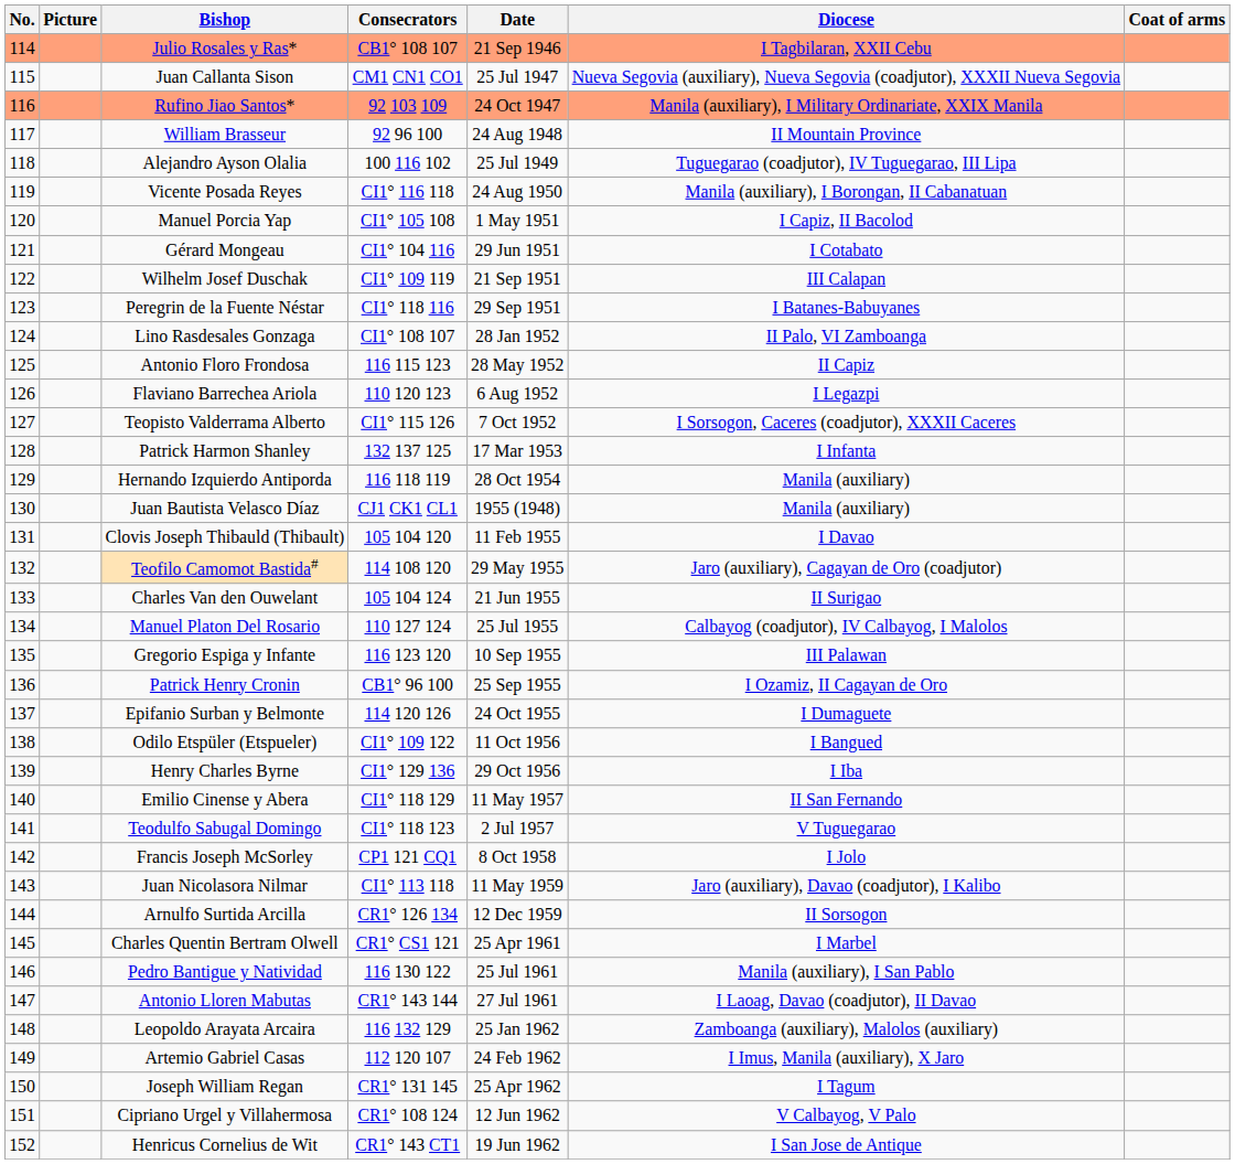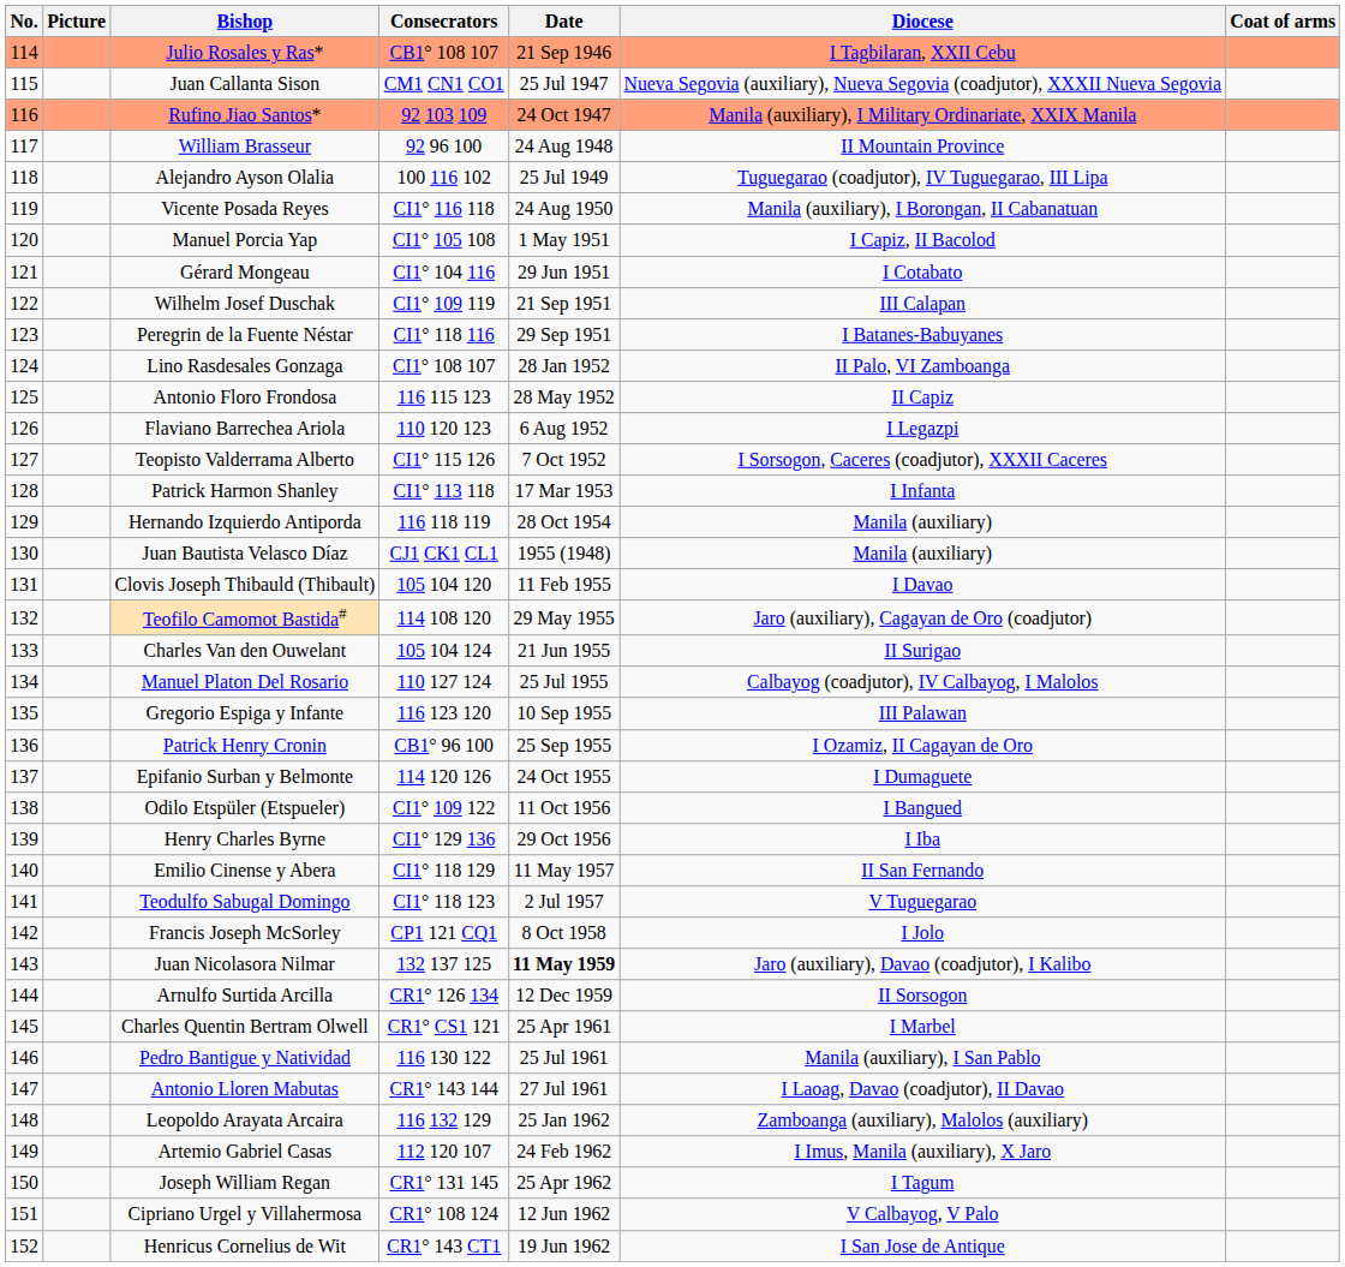 <table class="wikitable" style="font-size:95%; text-align:center;">
 <tr>
 <th>No.</th>
 <th>Picture</th>
 <th><a href='#'>Bishop</a></th>
 <th>Consecrators</th>
 <th>Date</th>
 <th><a href='#'>Diocese</a></th>
 <th>Coat of arms</th>
 </tr>
 <tr bgcolor="#FFA07A">
 <td>114</td>
 <td></td>
 <td><a href='#'>Julio Rosales y Ras</a>*</td>
 <td><a href='#'>CB1</a>° 108 107</td>
 <td>21 Sep 1946</td>
 <td><a href='#'>I Tagbilaran</a>, <a href='#'>XXII Cebu</a></td>
 <td></td>
 </tr>
 <tr>
 <td>115</td>
 <td></td>
 <td>Juan Callanta Sison</td>
 <td><a href='#'>CM1</a> <a href='#'>CN1</a> <a href='#'>CO1</a></td>
 <td>25 Jul 1947</td>
 <td><a href='#'>Nueva Segovia</a> (auxiliary), <a href='#'>Nueva Segovia</a> (coadjutor), <a href='#'>XXXII Nueva Segovia</a></td>
 <td></td>
 </tr>
 <tr bgcolor="#FFA07A">
 <td>116</td>
 <td></td>
 <td><a href='#'>Rufino Jiao Santos</a>*</td>
 <td><a href='#'>92</a> <a href='#'>103</a> <a href='#'>109</a></td>
 <td>24 Oct 1947</td>
 <td><a href='#'>Manila</a> (auxiliary), <a href='#'>I Military Ordinariate</a>, <a href='#'>XXIX Manila</a></td>
 <td></td>
 </tr>
 <tr>
 <td>117</td>
 <td></td>
 <td><a href='#'>William Brasseur</a></td>
 <td><a href='#'>92</a> 96 100</td>
 <td>24 Aug 1948</td>
 <td><a href='#'>II Mountain Province</a></td>
 <td></td>
 </tr>
 <tr>
 <td>118</td>
 <td></td>
 <td>Alejandro Ayson Olalia</td>
 <td>100 <a href='#'>116</a> 102</td>
 <td>25 Jul 1949</td>
 <td><a href='#'>Tuguegarao</a> (coadjutor), <a href='#'>IV Tuguegarao</a>, <a href='#'>III Lipa</a></td>
 <td></td>
 </tr>
 <tr>
 <td>119</td>
 <td></td>
 <td>Vicente Posada Reyes</td>
 <td><a href='#'>CI1</a>° <a href='#'>116</a> 118</td>
 <td>24 Aug 1950</td>
 <td><a href='#'>Manila</a> (auxiliary), <a href='#'>I Borongan</a>, <a href='#'>II Cabanatuan</a></td>
 <td></td>
 </tr>
 <tr>
 <td>120</td>
 <td></td>
 <td>Manuel Porcia Yap</td>
 <td><a href='#'>CI1</a>° <a href='#'>105</a> 108</td>
 <td>1 May 1951</td>
 <td><a href='#'>I Capiz</a>, <a href='#'>II Bacolod</a></td>
 <td></td>
 </tr>
 <tr>
 <td>121</td>
 <td></td>
 <td>Gérard Mongeau</td>
 <td><a href='#'>CI1</a>° 104 <a href='#'>116</a></td>
 <td>29 Jun 1951</td>
 <td><a href='#'>I Cotabato</a></td>
 <td></td>
 </tr>
 <tr>
 <td>122</td>
 <td></td>
 <td>Wilhelm Josef Duschak</td>
 <td><a href='#'>CI1</a>° <a href='#'>109</a> 119</td>
 <td>21 Sep 1951</td>
 <td><a href='#'>III Calapan</a></td>
 <td></td>
 </tr>
 <tr>
 <td>123</td>
 <td></td>
 <td>Peregrin de la Fuente Néstar</td>
 <td><a href='#'>CI1</a>° 118 <a href='#'>116</a></td>
 <td>29 Sep 1951</td>
 <td><a href='#'>I Batanes-Babuyanes</a></td>
 <td></td>
 </tr>
 <tr>
 <td>124</td>
 <td></td>
 <td>Lino Rasdesales Gonzaga</td>
 <td><a href='#'>CI1</a>° 108 107</td>
 <td>28 Jan 1952</td>
 <td><a href='#'>II Palo</a>, <a href='#'>VI Zamboanga</a></td>
 <td></td>
 </tr>
 <tr>
 <td>125</td>
 <td></td>
 <td>Antonio Floro Frondosa</td>
 <td><a href='#'>116</a> 115 123</td>
 <td>28 May 1952</td>
 <td><a href='#'>II Capiz</a></td>
 <td></td>
 </tr>
 <tr>
 <td>126</td>
 <td></td>
 <td>Flaviano Barrechea Ariola</td>
 <td><a href='#'>110</a> 120 123</td>
 <td>6 Aug 1952</td>
 <td><a href='#'>I Legazpi</a></td>
 <td></td>
 </tr>
 <tr>
 <td>127</td>
 <td></td>
 <td>Teopisto Valderrama Alberto</td>
 <td><a href='#'>CI1</a>° 115 126</td>
 <td>7 Oct 1952</td>
 <td><a href='#'>I Sorsogon</a>, <a href='#'>Caceres</a> (coadjutor), <a href='#'>XXXII Caceres</a></td>
 <td></td>
 </tr>
 <tr>
 <td>128</td>
 <td></td>
 <td>Patrick Harmon Shanley</td>
-<td><a href='#'>132</a> 137 125</td>
+<td><a href='#'>CI1</a>° <a href='#'>113</a> 118</td>
 <td>17 Mar 1953</td>
 <td><a href='#'>I Infanta</a></td>
 <td></td>
 </tr>
 <tr>
 <td>129</td>
 <td></td>
 <td>Hernando Izquierdo Antiporda</td>
 <td><a href='#'>116</a> 118 119</td>
 <td>28 Oct 1954</td>
 <td><a href='#'>Manila</a> (auxiliary)</td>
 <td></td>
 </tr>
 <tr>
 <td>130</td>
 <td></td>
 <td>Juan Bautista Velasco Díaz</td>
 <td><a href='#'>CJ1</a> <a href='#'>CK1</a> <a href='#'>CL1</a></td>
 <td>1955 (1948)</td>
 <td><a href='#'>Manila</a> (auxiliary)</td>
 <td></td>
 </tr>
 <tr>
 <td>131</td>
 <td></td>
 <td>Clovis Joseph Thibauld (Thibault)</td>
 <td><a href='#'>105</a> 104 120</td>
 <td>11 Feb 1955</td>
 <td><a href='#'>I Davao</a></td>
 <td></td>
 </tr>
 <tr>
 <td>132</td>
 <td></td>
 <td bgcolor="#FFE4B5"><a href='#'>Teofilo Camomot Bastida</a><sup>#</sup></td>
 <td><a href='#'>114</a> 108 120</td>
 <td>29 May 1955</td>
 <td><a href='#'>Jaro</a> (auxiliary), <a href='#'>Cagayan de Oro</a> (coadjutor)</td>
 <td></td>
 </tr>
 <tr>
 <td>133</td>
 <td></td>
 <td>Charles Van den Ouwelant</td>
 <td><a href='#'>105</a> 104 124</td>
 <td>21 Jun 1955</td>
 <td><a href='#'>II Surigao</a></td>
 <td></td>
 </tr>
 <tr>
 <td>134</td>
 <td></td>
 <td><a href='#'>Manuel Platon Del Rosario</a></td>
 <td><a href='#'>110</a> 127 124</td>
 <td>25 Jul 1955</td>
 <td><a href='#'>Calbayog</a> (coadjutor), <a href='#'>IV Calbayog</a>, <a href='#'>I Malolos</a></td>
 <td></td>
 </tr>
 <tr>
 <td>135</td>
 <td></td>
 <td>Gregorio Espiga y Infante</td>
 <td><a href='#'>116</a> 123 120</td>
 <td>10 Sep 1955</td>
 <td><a href='#'>III Palawan</a></td>
 <td></td>
 </tr>
 <tr>
 <td>136</td>
 <td></td>
 <td><a href='#'>Patrick Henry Cronin</a></td>
 <td><a href='#'>CB1</a>° 96 100</td>
 <td>25 Sep 1955</td>
 <td><a href='#'>I Ozamiz</a>, <a href='#'>II Cagayan de Oro</a></td>
 <td></td>
 </tr>
 <tr>
 <td>137</td>
 <td></td>
 <td>Epifanio Surban y Belmonte</td>
 <td><a href='#'>114</a> 120 126</td>
 <td>24 Oct 1955</td>
 <td><a href='#'>I Dumaguete</a></td>
 <td></td>
 </tr>
 <tr>
 <td>138</td>
 <td></td>
 <td>Odilo Etspüler (Etspueler)</td>
 <td><a href='#'>CI1</a>° <a href='#'>109</a> 122</td>
 <td>11 Oct 1956</td>
 <td><a href='#'>I Bangued</a></td>
 <td></td>
 </tr>
 <tr>
 <td>139</td>
 <td></td>
 <td>Henry Charles Byrne</td>
 <td><a href='#'>CI1</a>° 129 <a href='#'>136</a></td>
 <td>29 Oct 1956</td>
 <td><a href='#'>I Iba</a></td>
 <td></td>
 </tr>
 <tr>
 <td>140</td>
 <td></td>
 <td>Emilio Cinense y Abera</td>
 <td><a href='#'>CI1</a>° 118 129</td>
 <td>11 May 1957</td>
 <td><a href='#'>II San Fernando</a></td>
 <td></td>
 </tr>
 <tr>
 <td>141</td>
 <td></td>
 <td><a href='#'>Teodulfo Sabugal Domingo</a></td>
 <td><a href='#'>CI1</a>° 118 123</td>
 <td>2 Jul 1957</td>
 <td><a href='#'>V Tuguegarao</a></td>
 <td></td>
 </tr>
 <tr>
 <td>142</td>
 <td></td>
 <td>Francis Joseph McSorley</td>
 <td><a href='#'>CP1</a> 121 <a href='#'>CQ1</a></td>
 <td>8 Oct 1958</td>
 <td><a href='#'>I Jolo</a></td>
 <td></td>
 </tr>
 <tr>
 <td>143</td>
 <td></td>
 <td>Juan Nicolasora Nilmar</td>
-<td><a href='#'>CI1</a>° <a href='#'>113</a> 118</td>
-<td>11 May 1959</td>
+<td><a href='#'>132</a> 137 125</td>
+<td><strong>11 May 1959</strong></td>
 <td><a href='#'>Jaro</a> (auxiliary), <a href='#'>Davao</a> (coadjutor), <a href='#'>I Kalibo</a></td>
 <td></td>
 </tr>
 <tr>
 <td>144</td>
 <td></td>
 <td>Arnulfo Surtida Arcilla</td>
 <td><a href='#'>CR1</a>° 126 <a href='#'>134</a></td>
 <td>12 Dec 1959</td>
 <td><a href='#'>II Sorsogon</a></td>
 <td></td>
 </tr>
 <tr>
 <td>145</td>
 <td></td>
 <td>Charles Quentin Bertram Olwell</td>
 <td><a href='#'>CR1</a>° <a href='#'>CS1</a> 121</td>
 <td>25 Apr 1961</td>
 <td><a href='#'>I Marbel</a></td>
 <td></td>
 </tr>
 <tr>
 <td>146</td>
 <td></td>
 <td><a href='#'>Pedro Bantigue y Natividad</a></td>
 <td><a href='#'>116</a> 130 122</td>
 <td>25 Jul 1961</td>
 <td><a href='#'>Manila</a> (auxiliary), <a href='#'>I San Pablo</a></td>
 <td></td>
 </tr>
 <tr>
 <td>147</td>
 <td></td>
 <td><a href='#'>Antonio Lloren Mabutas</a></td>
 <td><a href='#'>CR1</a>° 143 144</td>
 <td>27 Jul 1961</td>
 <td><a href='#'>I Laoag</a>, <a href='#'>Davao</a> (coadjutor), <a href='#'>II Davao</a></td>
 <td></td>
 </tr>
 <tr>
 <td>148</td>
 <td></td>
 <td>Leopoldo Arayata Arcaira</td>
 <td><a href='#'>116</a> <a href='#'>132</a> 129</td>
 <td>25 Jan 1962</td>
 <td><a href='#'>Zamboanga</a> (auxiliary), <a href='#'>Malolos</a> (auxiliary)</td>
 <td></td>
 </tr>
 <tr>
 <td>149</td>
 <td></td>
 <td>Artemio Gabriel Casas</td>
 <td><a href='#'>112</a> 120 107</td>
 <td>24 Feb 1962</td>
 <td><a href='#'>I Imus</a>, <a href='#'>Manila</a> (auxiliary), <a href='#'>X Jaro</a></td>
 <td></td>
 </tr>
 <tr>
 <td>150</td>
 <td></td>
 <td>Joseph William Regan</td>
 <td><a href='#'>CR1</a>° 131 145</td>
 <td>25 Apr 1962</td>
 <td><a href='#'>I Tagum</a></td>
 <td></td>
 </tr>
 <tr>
 <td>151</td>
 <td></td>
 <td>Cipriano Urgel y Villahermosa</td>
 <td><a href='#'>CR1</a>° 108 124</td>
 <td>12 Jun 1962</td>
 <td><a href='#'>V Calbayog</a>, <a href='#'>V Palo</a></td>
 <td></td>
 </tr>
 <tr>
 <td>152</td>
 <td></td>
 <td>Henricus Cornelius de Wit</td>
 <td><a href='#'>CR1</a>° 143 <a href='#'>CT1</a></td>
 <td>19 Jun 1962</td>
 <td><a href='#'>I San Jose de Antique</a></td>
 <td></td>
 </tr>
 </table>
